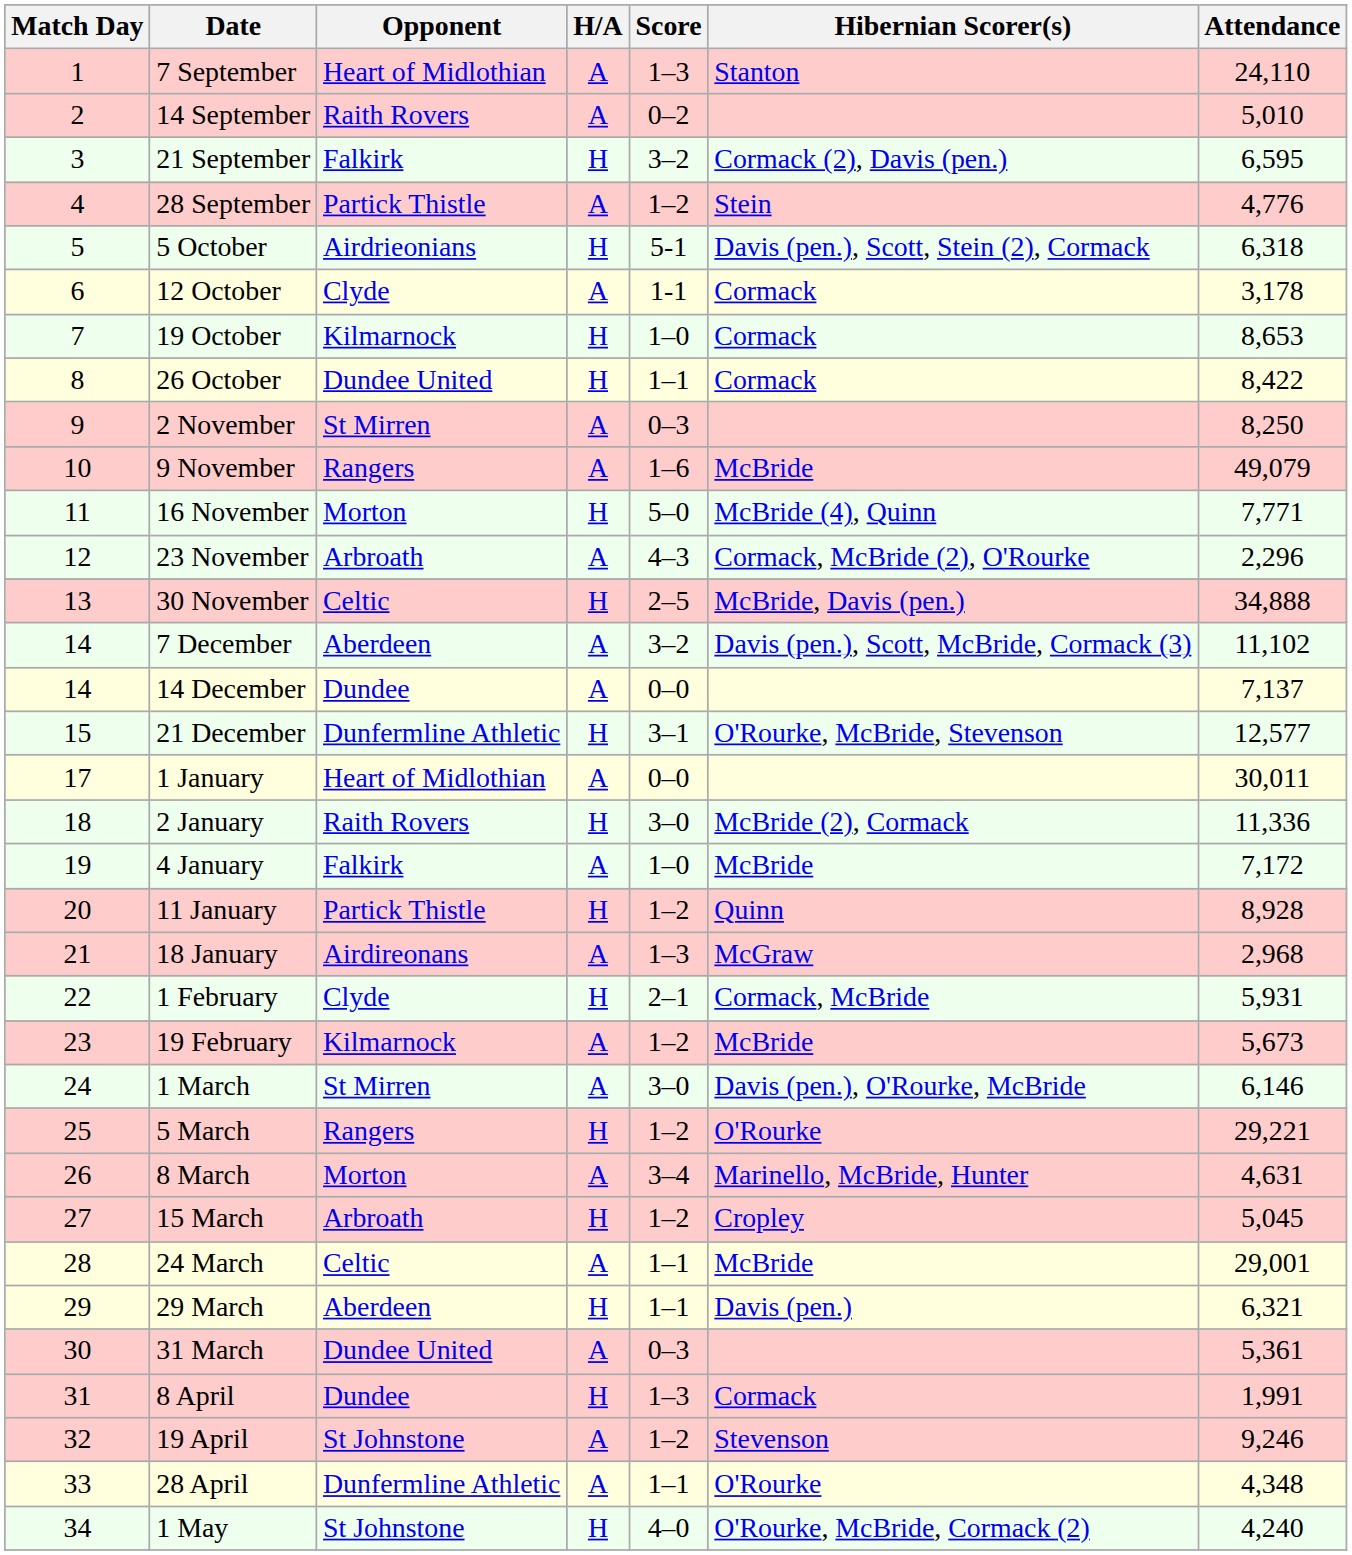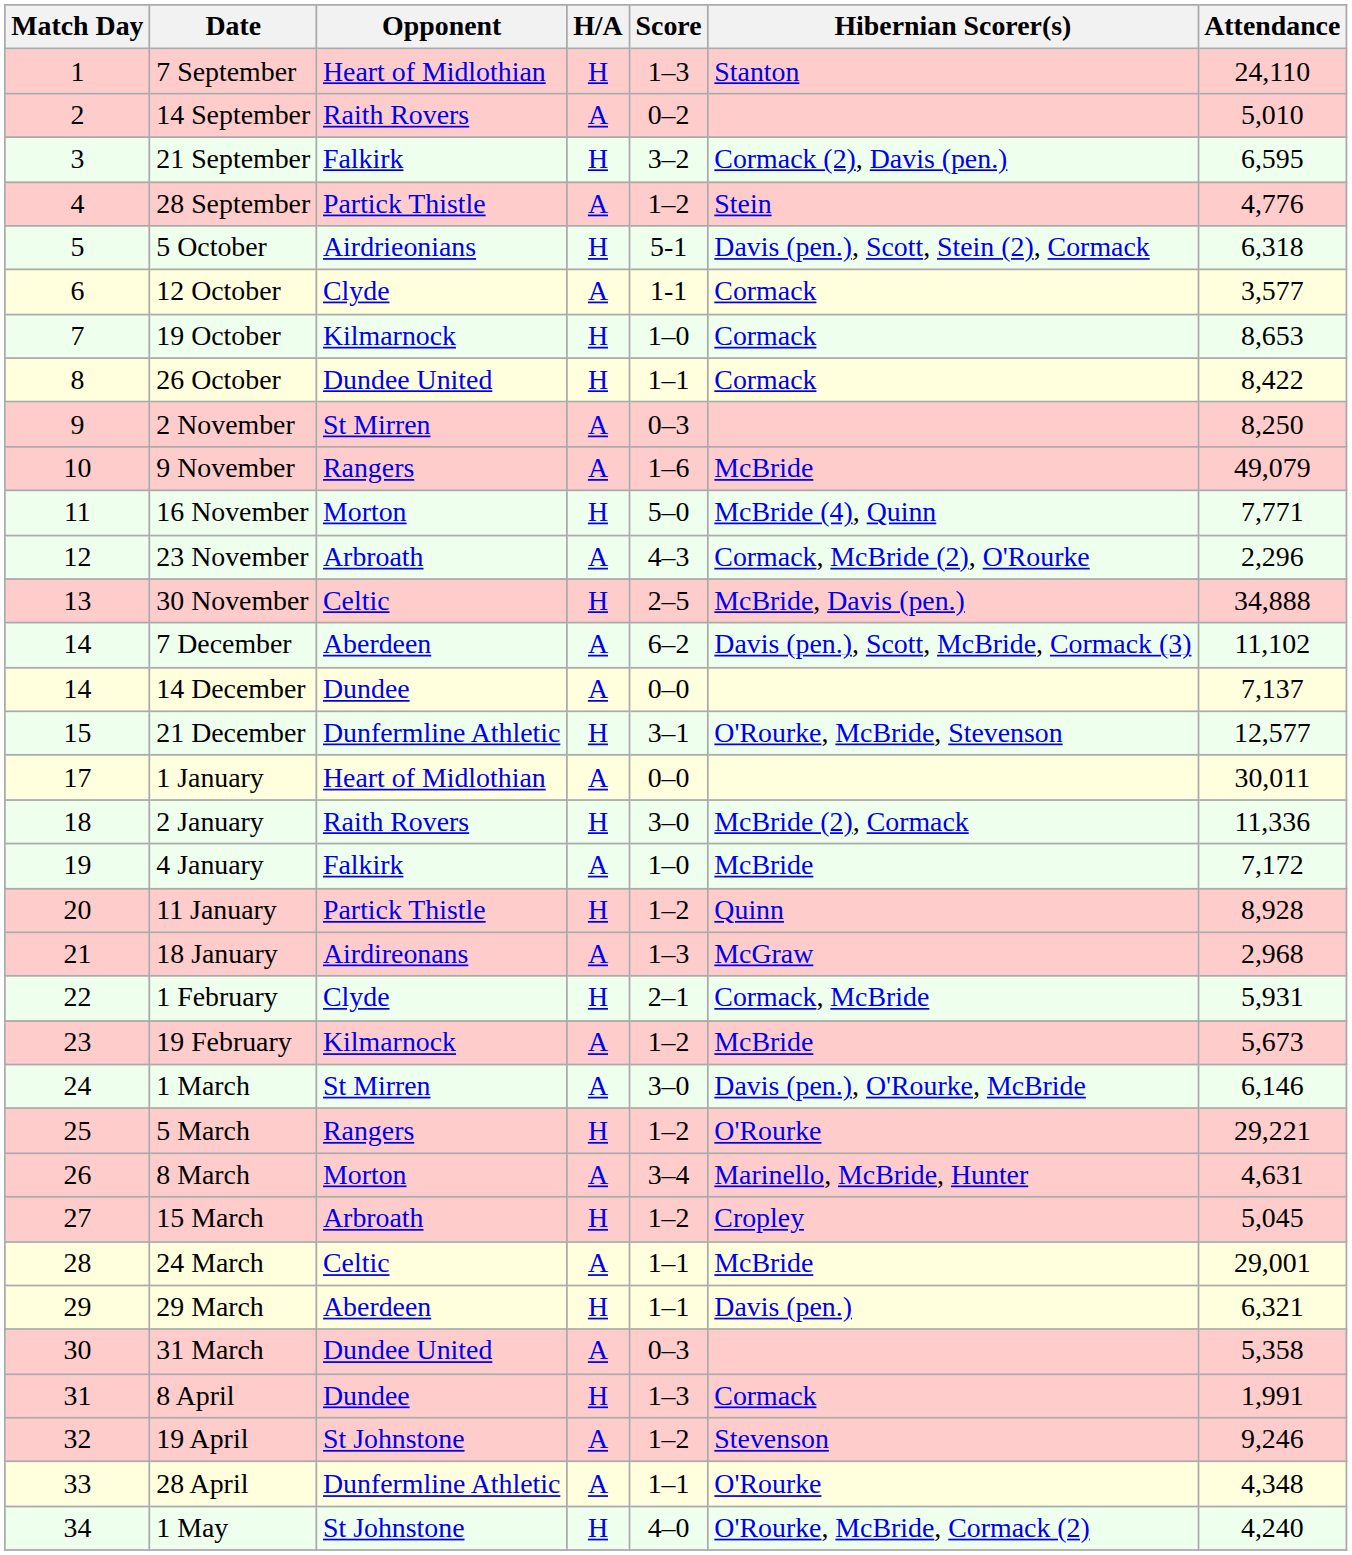 <table class="wikitable" style="text-align:center">
 <tr>
 <th>Match Day</th>
 <th>Date</th>
 <th>Opponent</th>
 <th>H/A</th>
 <th>Score</th>
 <th>Hibernian Scorer(s)</th>
 <th>Attendance</th>
 </tr>
 <tr bgcolor=#FFCCCC>
 <td>1</td>
 <td align=left>7 September</td>
 <td align=left><a href='#'>Heart of Midlothian</a></td>
-<td><a href='#'>A</a></td>
+<td><a href='#'>H</a></td>
 <td>1–3</td>
 <td align=left><a href='#'>Stanton</a></td>
 <td>24,110</td>
 </tr>
 <tr bgcolor=#FFCCCC>
 <td>2</td>
 <td align=left>14 September</td>
 <td align=left><a href='#'>Raith Rovers</a></td>
 <td><a href='#'>A</a></td>
 <td>0–2</td>
 <td align=left></td>
 <td>5,010</td>
 </tr>
 <tr bgcolor=#EEFFEE>
 <td>3</td>
 <td align=left>21 September</td>
 <td align=left><a href='#'>Falkirk</a></td>
 <td><a href='#'>H</a></td>
 <td>3–2</td>
 <td align=left><a href='#'>Cormack (2)</a>, <a href='#'>Davis (pen.)</a></td>
 <td>6,595</td>
 </tr>
 <tr bgcolor=#FFCCCC>
 <td>4</td>
 <td align=left>28 September</td>
 <td align=left><a href='#'>Partick Thistle</a></td>
 <td><a href='#'>A</a></td>
 <td>1–2</td>
 <td align=left><a href='#'>Stein</a></td>
 <td>4,776</td>
 </tr>
 <tr bgcolor=#EEFFEE>
 <td>5</td>
 <td align=left>5 October</td>
 <td align=left><a href='#'>Airdrieonians</a></td>
 <td><a href='#'>H</a></td>
 <td>5-1</td>
 <td align=left><a href='#'>Davis (pen.)</a>, <a href='#'>Scott</a>, <a href='#'>Stein (2)</a>, <a href='#'>Cormack</a></td>
 <td>6,318</td>
 </tr>
 <tr bgcolor=#FFFFDD>
 <td>6</td>
 <td align=left>12 October</td>
 <td align=left><a href='#'>Clyde</a></td>
 <td><a href='#'>A</a></td>
 <td>1-1</td>
 <td align=left><a href='#'>Cormack</a></td>
-<td>3,178</td>
+<td>3,577</td>
 </tr>
 <tr bgcolor=#EEFFEE>
 <td>7</td>
 <td align=left>19 October</td>
 <td align=left><a href='#'>Kilmarnock</a></td>
 <td><a href='#'>H</a></td>
 <td>1–0</td>
 <td align=left><a href='#'>Cormack</a></td>
 <td>8,653</td>
 </tr>
 <tr bgcolor=#FFFFDD>
 <td>8</td>
 <td align=left>26 October</td>
 <td align=left><a href='#'>Dundee United</a></td>
 <td><a href='#'>H</a></td>
 <td>1–1</td>
 <td align=left><a href='#'>Cormack</a></td>
 <td>8,422</td>
 </tr>
 <tr bgcolor=#FFCCCC>
 <td>9</td>
 <td align=left>2 November</td>
 <td align=left><a href='#'>St Mirren</a></td>
 <td><a href='#'>A</a></td>
 <td>0–3</td>
 <td align=left></td>
 <td>8,250</td>
 </tr>
 <tr bgcolor=#FFCCCC>
 <td>10</td>
 <td align=left>9 November</td>
 <td align=left><a href='#'>Rangers</a></td>
 <td><a href='#'>A</a></td>
 <td>1–6</td>
 <td align=left><a href='#'>McBride</a></td>
 <td>49,079</td>
 </tr>
 <tr bgcolor=#EEFFEE>
 <td>11</td>
 <td align=left>16 November</td>
 <td align=left><a href='#'>Morton</a></td>
 <td><a href='#'>H</a></td>
 <td>5–0</td>
 <td align=left><a href='#'>McBride (4)</a>, <a href='#'>Quinn</a></td>
 <td>7,771</td>
 </tr>
 <tr bgcolor=#EEFFEE>
 <td>12</td>
 <td align=left>23 November</td>
 <td align=left><a href='#'>Arbroath</a></td>
 <td><a href='#'>A</a></td>
 <td>4–3</td>
 <td align=left><a href='#'>Cormack</a>, <a href='#'>McBride (2)</a>, <a href='#'>O'Rourke</a></td>
 <td>2,296</td>
 </tr>
 <tr bgcolor=#FFCCCC>
 <td>13</td>
 <td align=left>30 November</td>
 <td align=left><a href='#'>Celtic</a></td>
 <td><a href='#'>H</a></td>
 <td>2–5</td>
 <td align=left><a href='#'>McBride</a>, <a href='#'>Davis (pen.)</a></td>
 <td>34,888</td>
 </tr>
 <tr bgcolor=#EEFFEE>
 <td>14</td>
 <td align=left>7 December</td>
 <td align=left><a href='#'>Aberdeen</a></td>
 <td><a href='#'>A</a></td>
-<td>3–2</td>
+<td>6–2</td>
 <td align=left><a href='#'>Davis (pen.)</a>, <a href='#'>Scott</a>, <a href='#'>McBride</a>, <a href='#'>Cormack (3)</a></td>
 <td>11,102</td>
 </tr>
 <tr bgcolor=#FFFFDD>
 <td>14</td>
 <td align=left>14 December</td>
 <td align=left><a href='#'>Dundee</a></td>
 <td><a href='#'>A</a></td>
 <td>0–0</td>
 <td align=left></td>
 <td>7,137</td>
 </tr>
 <tr bgcolor=#EEFFEE>
 <td>15</td>
 <td align=left>21 December</td>
 <td align=left><a href='#'>Dunfermline Athletic</a></td>
 <td><a href='#'>H</a></td>
 <td>3–1</td>
 <td align=left><a href='#'>O'Rourke</a>, <a href='#'>McBride</a>, <a href='#'>Stevenson</a></td>
 <td>12,577</td>
 </tr>
 <tr bgcolor=#FFFFDD>
 <td>17</td>
 <td align=left>1 January</td>
 <td align=left><a href='#'>Heart of Midlothian</a></td>
 <td><a href='#'>A</a></td>
 <td>0–0</td>
 <td align=left></td>
 <td>30,011</td>
 </tr>
 <tr bgcolor=#EEFFEE>
 <td>18</td>
 <td align=left>2 January</td>
 <td align=left><a href='#'>Raith Rovers</a></td>
 <td><a href='#'>H</a></td>
 <td>3–0</td>
 <td align=left><a href='#'>McBride (2)</a>, <a href='#'>Cormack</a></td>
 <td>11,336</td>
 </tr>
 <tr bgcolor=#EEFFEE>
 <td>19</td>
 <td align=left>4 January</td>
 <td align=left><a href='#'>Falkirk</a></td>
 <td><a href='#'>A</a></td>
 <td>1–0</td>
 <td align=left><a href='#'>McBride</a></td>
 <td>7,172</td>
 </tr>
 <tr bgcolor=#FFCCCC>
 <td>20</td>
 <td align=left>11 January</td>
 <td align=left><a href='#'>Partick Thistle</a></td>
 <td><a href='#'>H</a></td>
 <td>1–2</td>
 <td align=left><a href='#'>Quinn</a></td>
 <td>8,928</td>
 </tr>
 <tr bgcolor=#FFCCCC>
 <td>21</td>
 <td align=left>18 January</td>
 <td align=left><a href='#'>Airdireonans</a></td>
 <td><a href='#'>A</a></td>
 <td>1–3</td>
 <td align=left><a href='#'>McGraw</a></td>
 <td>2,968</td>
 </tr>
 <tr bgcolor=#EEFFEE>
 <td>22</td>
 <td align=left>1 February</td>
 <td align=left><a href='#'>Clyde</a></td>
 <td><a href='#'>H</a></td>
 <td>2–1</td>
 <td align=left><a href='#'>Cormack</a>, <a href='#'>McBride</a></td>
 <td>5,931</td>
 </tr>
 <tr bgcolor=#FFCCCC>
 <td>23</td>
 <td align=left>19 February</td>
 <td align=left><a href='#'>Kilmarnock</a></td>
 <td><a href='#'>A</a></td>
 <td>1–2</td>
 <td align=left><a href='#'>McBride</a></td>
 <td>5,673</td>
 </tr>
 <tr bgcolor=#EEFFEE>
 <td>24</td>
 <td align=left>1 March</td>
 <td align=left><a href='#'>St Mirren</a></td>
 <td><a href='#'>A</a></td>
 <td>3–0</td>
 <td align=left><a href='#'>Davis (pen.)</a>, <a href='#'>O'Rourke</a>, <a href='#'>McBride</a></td>
 <td>6,146</td>
 </tr>
 <tr bgcolor=#FFCCCC>
 <td>25</td>
 <td align=left>5 March</td>
 <td align=left><a href='#'>Rangers</a></td>
 <td><a href='#'>H</a></td>
 <td>1–2</td>
 <td align=left><a href='#'>O'Rourke</a></td>
 <td>29,221</td>
 </tr>
 <tr bgcolor=#FFCCCC>
 <td>26</td>
 <td align=left>8 March</td>
 <td align=left><a href='#'>Morton</a></td>
 <td><a href='#'>A</a></td>
 <td>3–4</td>
 <td align=left><a href='#'>Marinello</a>, <a href='#'>McBride</a>, <a href='#'>Hunter</a></td>
 <td>4,631</td>
 </tr>
 <tr bgcolor=#FFCCCC>
 <td>27</td>
 <td align=left>15 March</td>
 <td align=left><a href='#'>Arbroath</a></td>
 <td><a href='#'>H</a></td>
 <td>1–2</td>
 <td align=left><a href='#'>Cropley</a></td>
 <td>5,045</td>
 </tr>
 <tr bgcolor=#FFFFDD>
 <td>28</td>
 <td align=left>24 March</td>
 <td align=left><a href='#'>Celtic</a></td>
 <td><a href='#'>A</a></td>
 <td>1–1</td>
 <td align=left><a href='#'>McBride</a></td>
 <td>29,001</td>
 </tr>
 <tr bgcolor=#FFFFDD>
 <td>29</td>
 <td align=left>29 March</td>
 <td align=left><a href='#'>Aberdeen</a></td>
 <td><a href='#'>H</a></td>
 <td>1–1</td>
 <td align=left><a href='#'>Davis (pen.)</a></td>
 <td>6,321</td>
 </tr>
 <tr bgcolor=#FFCCCC>
 <td>30</td>
 <td align=left>31 March</td>
 <td align=left><a href='#'>Dundee United</a></td>
 <td><a href='#'>A</a></td>
 <td>0–3</td>
 <td align=left></td>
-<td>5,361</td>
+<td>5,358</td>
 </tr>
 <tr bgcolor=#FFCCCC>
 <td>31</td>
 <td align=left>8 April</td>
 <td align=left><a href='#'>Dundee</a></td>
 <td><a href='#'>H</a></td>
 <td>1–3</td>
 <td align=left><a href='#'>Cormack</a></td>
 <td>1,991</td>
 </tr>
 <tr bgcolor=#FFCCCC>
 <td>32</td>
 <td align=left>19 April</td>
 <td align=left><a href='#'>St Johnstone</a></td>
 <td><a href='#'>A</a></td>
 <td>1–2</td>
 <td align=left><a href='#'>Stevenson</a></td>
 <td>9,246</td>
 </tr>
 <tr bgcolor=#FFFFDD>
 <td>33</td>
 <td align=left>28 April</td>
 <td align=left><a href='#'>Dunfermline Athletic</a></td>
 <td><a href='#'>A</a></td>
 <td>1–1</td>
 <td align=left><a href='#'>O'Rourke</a></td>
 <td>4,348</td>
 </tr>
 <tr bgcolor=#EEFFEE>
 <td>34</td>
 <td align=left>1 May</td>
 <td align=left><a href='#'>St Johnstone</a></td>
 <td><a href='#'>H</a></td>
 <td>4–0</td>
 <td align=left><a href='#'>O'Rourke</a>, <a href='#'>McBride</a>, <a href='#'>Cormack (2)</a></td>
 <td>4,240</td>
 </tr>
 </table>
